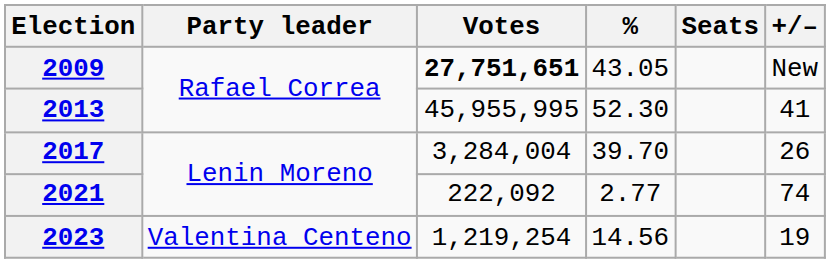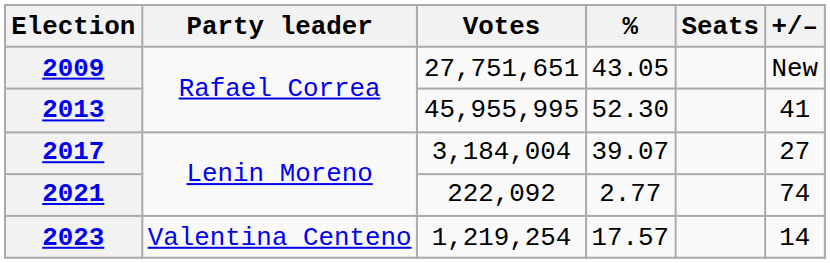 <table class=wikitable style=text-align:center>
 <tr>
 <th>Election</th>
 <th>Party leader</th>
 <th>Votes</th>
 <th>%</th>
 <th><strong>Seats</strong></th>
 <th>+/–</th>
 </tr>
 <tr>
 <th><a href='#'>2009</a></th>
 <td rowspan=2><a href='#'>Rafael Correa</a></td>
-<td><strong>27,751,651</strong></td>
+<td>27,751,651</td>
 <td>43.05</td>
 <td></td>
 <td>New</td>
 </tr>
 <tr>
 <th><a href='#'>2013</a></th>
 <td>45,955,995</td>
 <td>52.30</td>
 <td></td>
 <td> 41</td>
 </tr>
 <tr>
 <th><a href='#'>2017</a></th>
 <td rowspan="2"><a href='#'>Lenin Moreno</a></td>
-<td>3,284,004</td>
-<td>39.70</td>
+<td>3,184,004</td>
+<td>39.07</td>
 <td></td>
-<td> 26</td>
+<td> 27</td>
 </tr>
 <tr>
 <th><a href='#'>2021</a></th>
 <td>222,092</td>
 <td>2.77</td>
 <td></td>
 <td> 74</td>
 </tr>
 <tr>
 <th><a href='#'>2023</a></th>
 <td><a href='#'>Valentina Centeno</a></td>
 <td>1,219,254</td>
-<td>14.56</td>
+<td>17.57</td>
 <td></td>
-<td> 19</td>
+<td> 14</td>
 </tr>
 </table>
